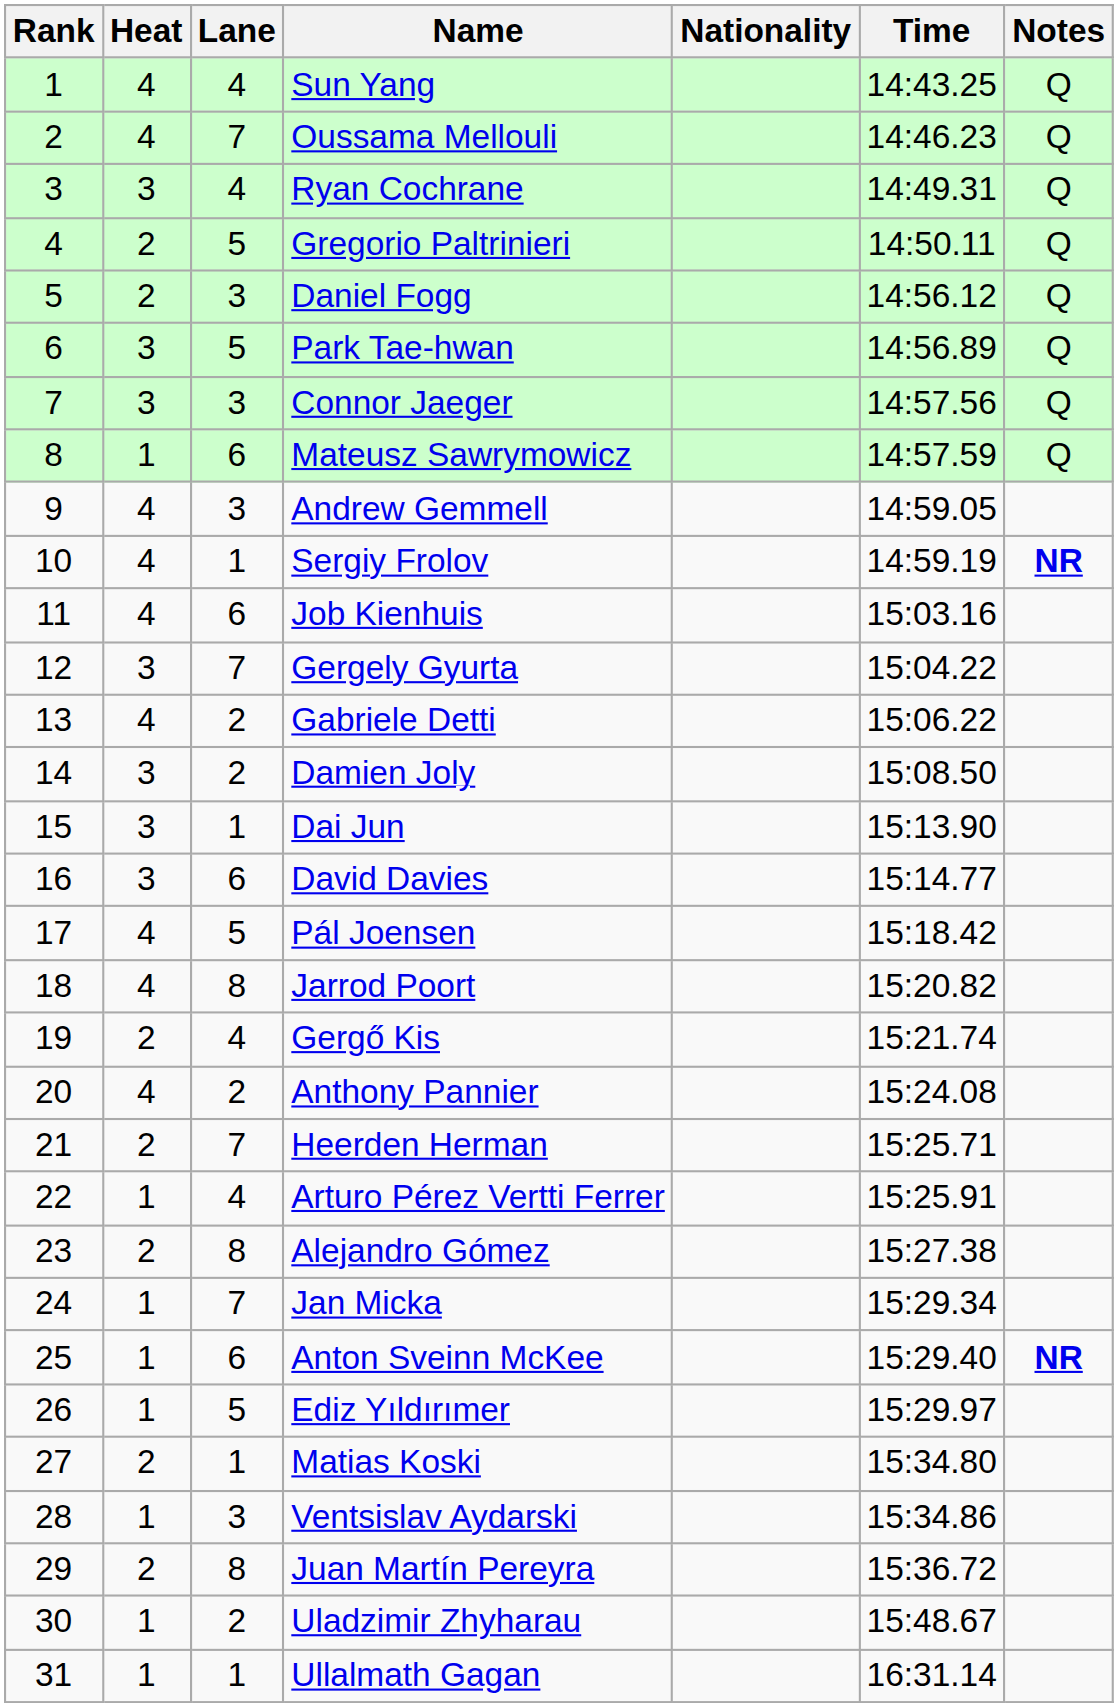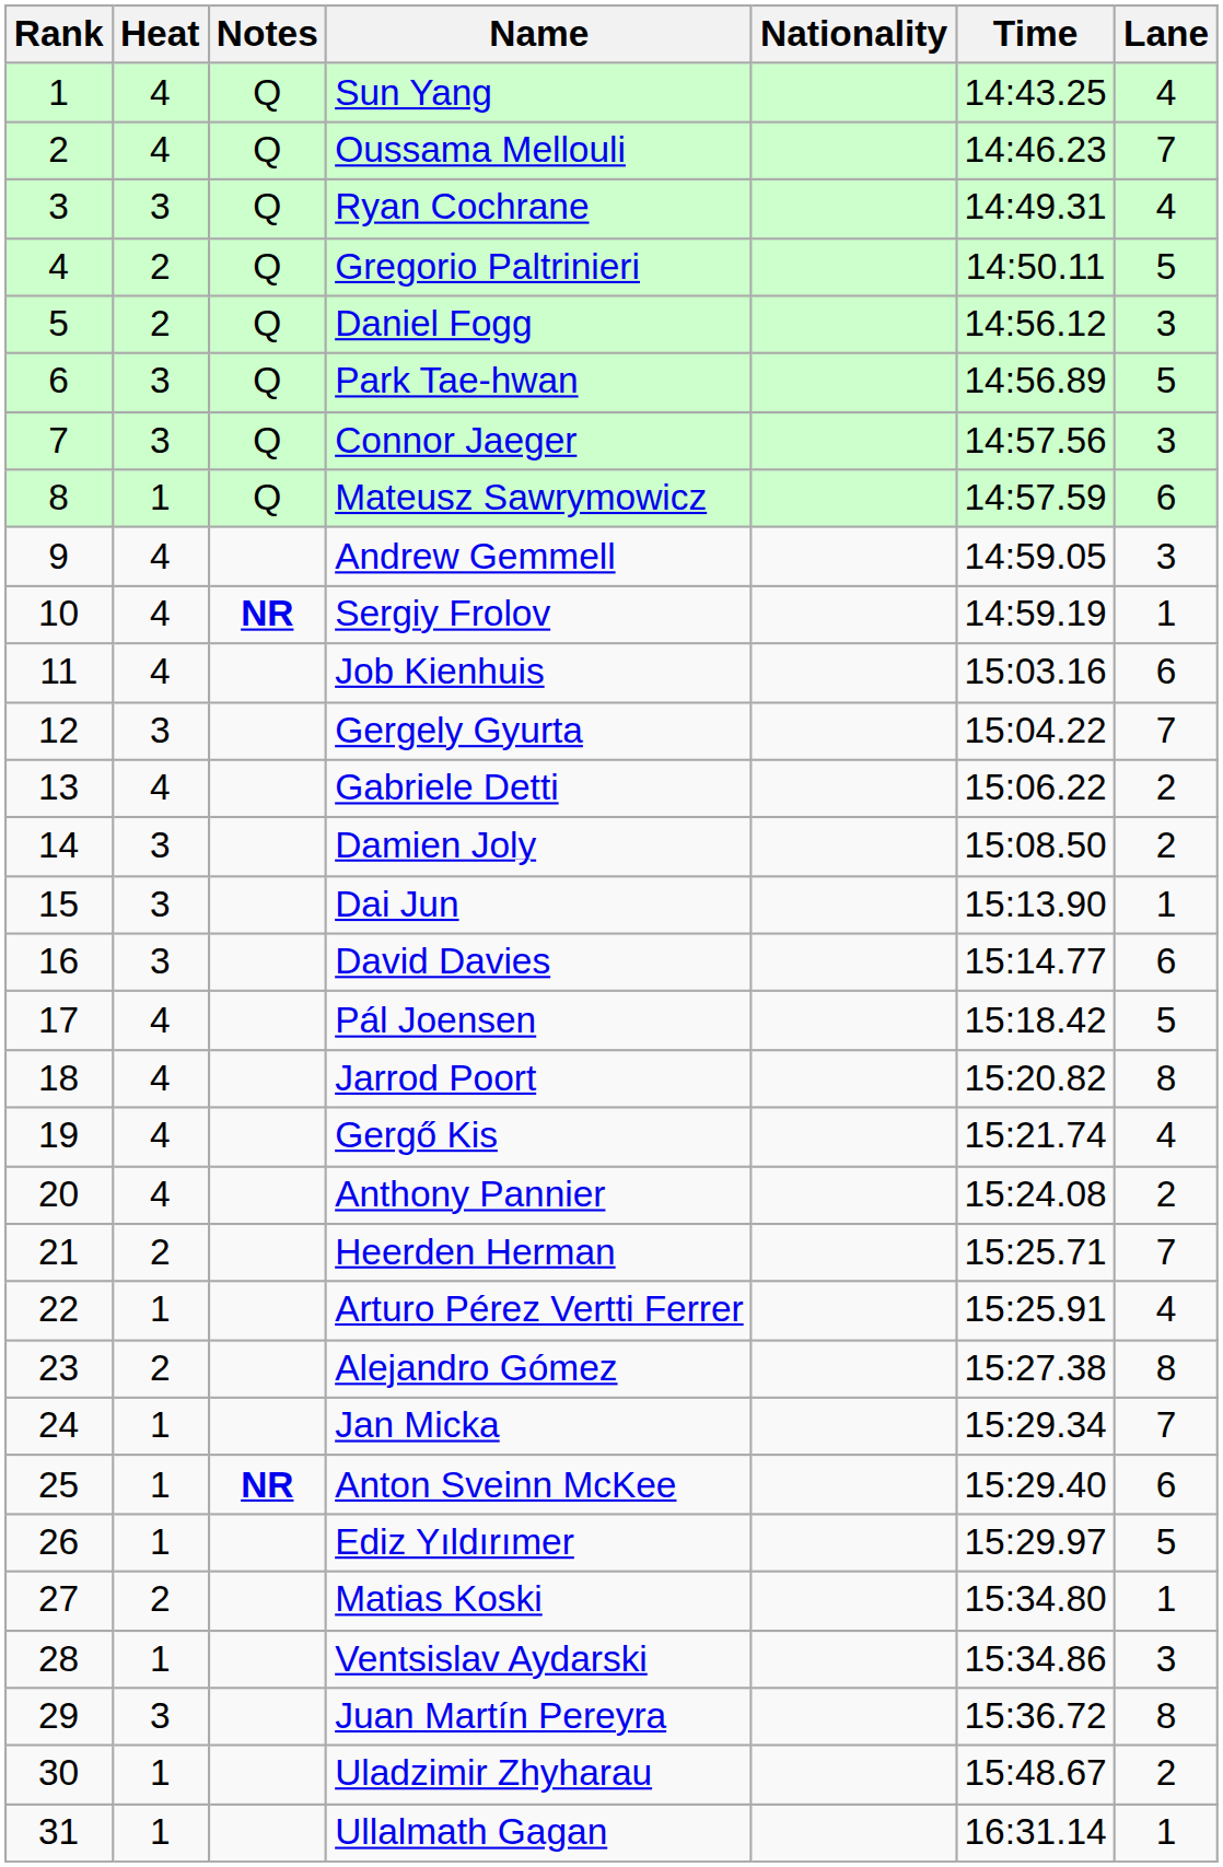 <table class="wikitable sortable" style="text-align:center">
 <tr>
 <th>Rank</th>
 <th>Heat</th>
-<th>Lane</th>
+<th>Notes</th>
 <th>Name</th>
 <th>Nationality</th>
 <th>Time</th>
-<th>Notes</th>
+<th>Lane</th>
 </tr>
 <tr bgcolor=ccffcc>
 <td>1</td>
 <td>4</td>
-<td>4</td>
+<td>Q</td>
 <td align=left><a href='#'>Sun Yang</a></td>
 <td align=left></td>
 <td>14:43.25</td>
-<td>Q</td>
+<td>4</td>
 </tr>
 <tr bgcolor=ccffcc>
 <td>2</td>
 <td>4</td>
-<td>7</td>
+<td>Q</td>
 <td align=left><a href='#'>Oussama Mellouli</a></td>
 <td align=left></td>
 <td>14:46.23</td>
-<td>Q</td>
+<td>7</td>
 </tr>
 <tr bgcolor=ccffcc>
 <td>3</td>
 <td>3</td>
-<td>4</td>
+<td>Q</td>
 <td align=left><a href='#'>Ryan Cochrane</a></td>
 <td align=left></td>
 <td>14:49.31</td>
-<td>Q</td>
+<td>4</td>
 </tr>
 <tr bgcolor=ccffcc>
 <td>4</td>
 <td>2</td>
-<td>5</td>
+<td>Q</td>
 <td align=left><a href='#'>Gregorio Paltrinieri</a></td>
 <td align=left></td>
 <td>14:50.11</td>
-<td>Q</td>
+<td>5</td>
 </tr>
 <tr bgcolor=ccffcc>
 <td>5</td>
 <td>2</td>
-<td>3</td>
+<td>Q</td>
 <td align=left><a href='#'>Daniel Fogg</a></td>
 <td align=left></td>
 <td>14:56.12</td>
-<td>Q</td>
+<td>3</td>
 </tr>
 <tr bgcolor=ccffcc>
 <td>6</td>
 <td>3</td>
-<td>5</td>
+<td>Q</td>
 <td align=left><a href='#'>Park Tae-hwan</a></td>
 <td align=left></td>
 <td>14:56.89</td>
-<td>Q</td>
+<td>5</td>
 </tr>
 <tr bgcolor=ccffcc>
 <td>7</td>
 <td>3</td>
-<td>3</td>
+<td>Q</td>
 <td align=left><a href='#'>Connor Jaeger</a></td>
 <td align=left></td>
 <td>14:57.56</td>
-<td>Q</td>
+<td>3</td>
 </tr>
 <tr bgcolor=ccffcc>
 <td>8</td>
 <td>1</td>
-<td>6</td>
+<td>Q</td>
 <td align=left><a href='#'>Mateusz Sawrymowicz</a></td>
 <td align=left></td>
 <td>14:57.59</td>
-<td>Q</td>
+<td>6</td>
 </tr>
 <tr>
 <td>9</td>
 <td>4</td>
-<td>3</td>
+<td></td>
 <td align=left><a href='#'>Andrew Gemmell</a></td>
 <td align=left></td>
 <td>14:59.05</td>
-<td></td>
+<td>3</td>
 </tr>
 <tr>
 <td>10</td>
 <td>4</td>
-<td>1</td>
+<td><strong><a href='#'>NR</a></strong></td>
 <td align=left><a href='#'>Sergiy Frolov</a></td>
 <td align=left></td>
 <td>14:59.19</td>
-<td><strong><a href='#'>NR</a></strong></td>
+<td>1</td>
 </tr>
 <tr>
 <td>11</td>
 <td>4</td>
-<td>6</td>
+<td></td>
 <td align=left><a href='#'>Job Kienhuis</a></td>
 <td align=left></td>
 <td>15:03.16</td>
-<td></td>
+<td>6</td>
 </tr>
 <tr>
 <td>12</td>
 <td>3</td>
-<td>7</td>
+<td></td>
 <td align=left><a href='#'>Gergely Gyurta</a></td>
 <td align=left></td>
 <td>15:04.22</td>
-<td></td>
+<td>7</td>
 </tr>
 <tr>
 <td>13</td>
 <td>4</td>
-<td>2</td>
+<td></td>
 <td align=left><a href='#'>Gabriele Detti</a></td>
 <td align=left></td>
 <td>15:06.22</td>
-<td></td>
+<td>2</td>
 </tr>
 <tr>
 <td>14</td>
 <td>3</td>
-<td>2</td>
+<td></td>
 <td align=left><a href='#'>Damien Joly</a></td>
 <td align=left></td>
 <td>15:08.50</td>
-<td></td>
+<td>2</td>
 </tr>
 <tr>
 <td>15</td>
 <td>3</td>
-<td>1</td>
+<td></td>
 <td align=left><a href='#'>Dai Jun</a></td>
 <td align=left></td>
 <td>15:13.90</td>
-<td></td>
+<td>1</td>
 </tr>
 <tr>
 <td>16</td>
 <td>3</td>
-<td>6</td>
+<td></td>
 <td align=left><a href='#'>David Davies</a></td>
 <td align=left></td>
 <td>15:14.77</td>
-<td></td>
+<td>6</td>
 </tr>
 <tr>
 <td>17</td>
 <td>4</td>
-<td>5</td>
+<td></td>
 <td align=left><a href='#'>Pál Joensen</a></td>
 <td align=left></td>
 <td>15:18.42</td>
-<td></td>
+<td>5</td>
 </tr>
 <tr>
 <td>18</td>
 <td>4</td>
-<td>8</td>
+<td></td>
 <td align=left><a href='#'>Jarrod Poort</a></td>
 <td align=left></td>
 <td>15:20.82</td>
-<td></td>
+<td>8</td>
 </tr>
 <tr>
 <td>19</td>
-<td>2</td>
 <td>4</td>
+<td></td>
 <td align=left><a href='#'>Gergő Kis</a></td>
 <td align=left></td>
 <td>15:21.74</td>
-<td></td>
+<td>4</td>
 </tr>
 <tr>
 <td>20</td>
 <td>4</td>
-<td>2</td>
+<td></td>
 <td align=left><a href='#'>Anthony Pannier</a></td>
 <td align=left></td>
 <td>15:24.08</td>
-<td></td>
+<td>2</td>
 </tr>
 <tr>
 <td>21</td>
 <td>2</td>
-<td>7</td>
+<td></td>
 <td align=left><a href='#'>Heerden Herman</a></td>
 <td align=left></td>
 <td>15:25.71</td>
-<td></td>
+<td>7</td>
 </tr>
 <tr>
 <td>22</td>
 <td>1</td>
-<td>4</td>
+<td></td>
 <td align=left><a href='#'>Arturo Pérez Vertti Ferrer</a></td>
 <td align=left></td>
 <td>15:25.91</td>
-<td></td>
+<td>4</td>
 </tr>
 <tr>
 <td>23</td>
 <td>2</td>
-<td>8</td>
+<td></td>
 <td align=left><a href='#'>Alejandro Gómez</a></td>
 <td align=left></td>
 <td>15:27.38</td>
-<td></td>
+<td>8</td>
 </tr>
 <tr>
 <td>24</td>
 <td>1</td>
-<td>7</td>
+<td></td>
 <td align=left><a href='#'>Jan Micka</a></td>
 <td align=left></td>
 <td>15:29.34</td>
-<td></td>
+<td>7</td>
 </tr>
 <tr>
 <td>25</td>
 <td>1</td>
-<td>6</td>
+<td><strong><a href='#'>NR</a></strong></td>
 <td align=left><a href='#'>Anton Sveinn McKee</a></td>
 <td align=left></td>
 <td>15:29.40</td>
-<td><strong><a href='#'>NR</a></strong></td>
+<td>6</td>
 </tr>
 <tr>
 <td>26</td>
 <td>1</td>
-<td>5</td>
+<td></td>
 <td align=left><a href='#'>Ediz Yıldırımer</a></td>
 <td align=left></td>
 <td>15:29.97</td>
-<td></td>
+<td>5</td>
 </tr>
 <tr>
 <td>27</td>
 <td>2</td>
-<td>1</td>
+<td></td>
 <td align=left><a href='#'>Matias Koski</a></td>
 <td align=left></td>
 <td>15:34.80</td>
-<td></td>
+<td>1</td>
 </tr>
 <tr>
 <td>28</td>
 <td>1</td>
-<td>3</td>
+<td></td>
 <td align=left><a href='#'>Ventsislav Aydarski</a></td>
 <td align=left></td>
 <td>15:34.86</td>
-<td></td>
+<td>3</td>
 </tr>
 <tr>
 <td>29</td>
-<td>2</td>
-<td>8</td>
+<td>3</td>
+<td></td>
 <td align=left><a href='#'>Juan Martín Pereyra</a></td>
 <td align=left></td>
 <td>15:36.72</td>
-<td></td>
+<td>8</td>
 </tr>
 <tr>
 <td>30</td>
 <td>1</td>
-<td>2</td>
+<td></td>
 <td align=left><a href='#'>Uladzimir Zhyharau</a></td>
 <td align=left></td>
 <td>15:48.67</td>
-<td></td>
+<td>2</td>
 </tr>
 <tr>
 <td>31</td>
 <td>1</td>
-<td>1</td>
+<td></td>
 <td align=left><a href='#'>Ullalmath Gagan</a></td>
 <td align=left></td>
 <td>16:31.14</td>
-<td></td>
+<td>1</td>
 </tr>
 </table>
